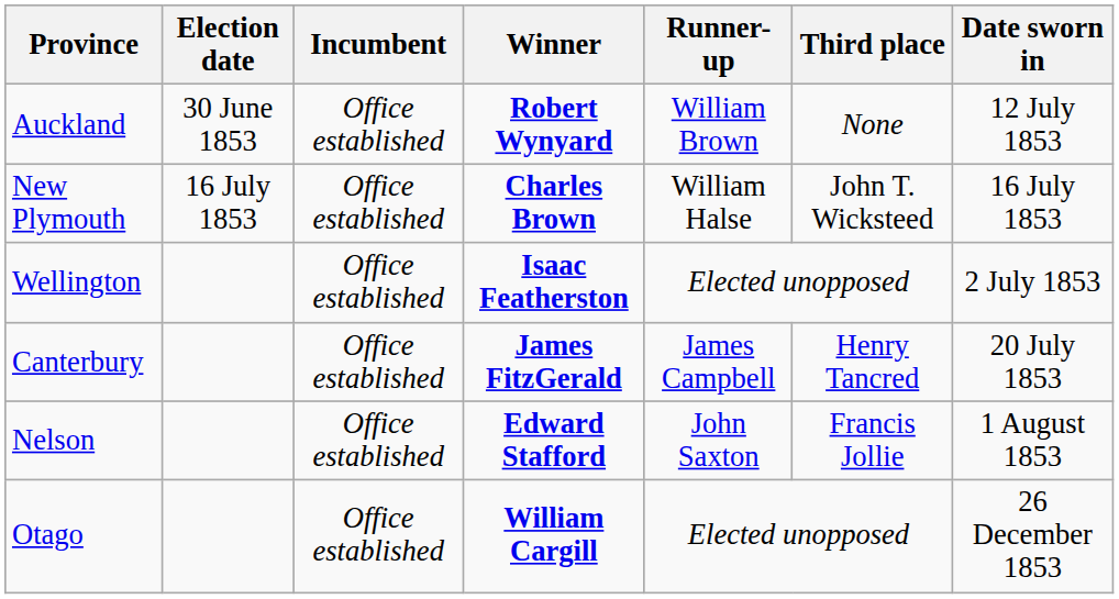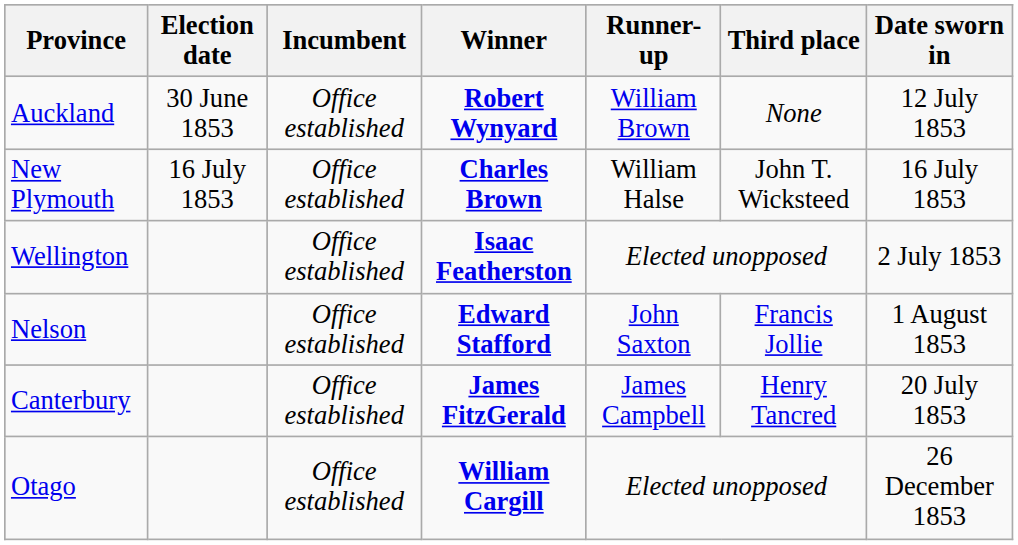 <table class="wikitable sortable" style="text-align:center;">
 <tr>
 <th>Province</th>
 <th>Election date</th>
 <th>Incumbent</th>
 <th>Winner</th>
 <th>Runner-up</th>
 <th>Third place</th>
 <th>Date sworn in</th>
 </tr>
 <tr>
 <td style="text-align:left;"><a href='#'>Auckland</a></td>
 <td>30 June 1853</td>
 <td><em>Office established</em></td>
 <td><strong><a href='#'>Robert Wynyard</a></strong></td>
 <td><a href='#'>William Brown</a></td>
 <td><em>None</em></td>
 <td>12 July 1853</td>
 </tr>
 <tr>
 <td style="text-align:left;"><a href='#'>New Plymouth</a></td>
 <td>16 July 1853</td>
 <td><em>Office established</em></td>
 <td><strong><a href='#'>Charles Brown</a></strong></td>
 <td>William Halse</td>
 <td>John T. Wicksteed</td>
 <td>16 July 1853</td>
 </tr>
 <tr>
 <td style="text-align:left;"><a href='#'>Wellington</a></td>
 <td></td>
 <td><em>Office established</em></td>
 <td><strong><a href='#'>Isaac Featherston</a></strong></td>
 <td colspan="2"><em>Elected unopposed</em></td>
 <td>2 July 1853</td>
 </tr>
 <tr>
+<td style="text-align:left;"><a href='#'>Nelson</a></td>
+<td></td>
+<td><em>Office established</em></td>
+<td><strong><a href='#'>Edward Stafford</a></strong></td>
+<td><a href='#'>John Saxton</a></td>
+<td><a href='#'>Francis Jollie</a></td>
+<td>1 August 1853</td>
+</tr>
+<tr>
 <td style="text-align:left;"><a href='#'>Canterbury</a></td>
 <td></td>
 <td><em>Office established</em></td>
 <td><strong><a href='#'>James FitzGerald</a></strong></td>
 <td><a href='#'>James Campbell</a></td>
 <td><a href='#'>Henry Tancred</a></td>
 <td>20 July 1853</td>
-</tr>
-<tr>
-<td style="text-align:left;"><a href='#'>Nelson</a></td>
-<td></td>
-<td><em>Office established</em></td>
-<td><strong><a href='#'>Edward Stafford</a></strong></td>
-<td><a href='#'>John Saxton</a></td>
-<td><a href='#'>Francis Jollie</a></td>
-<td>1 August 1853</td>
 </tr>
 <tr>
 <td style="text-align:left;"><a href='#'>Otago</a></td>
 <td></td>
 <td><em>Office established</em></td>
 <td><strong><a href='#'>William Cargill</a></strong></td>
 <td colspan="2"><em>Elected unopposed</em></td>
 <td>26 December 1853</td>
 </tr>
 </table>
